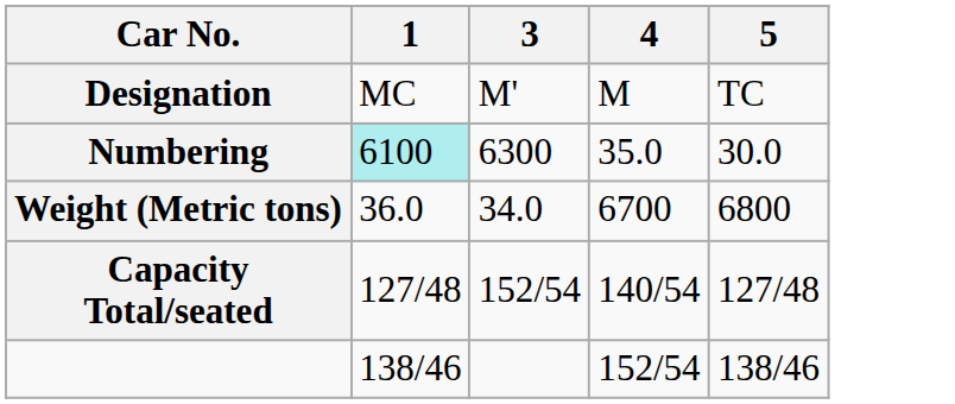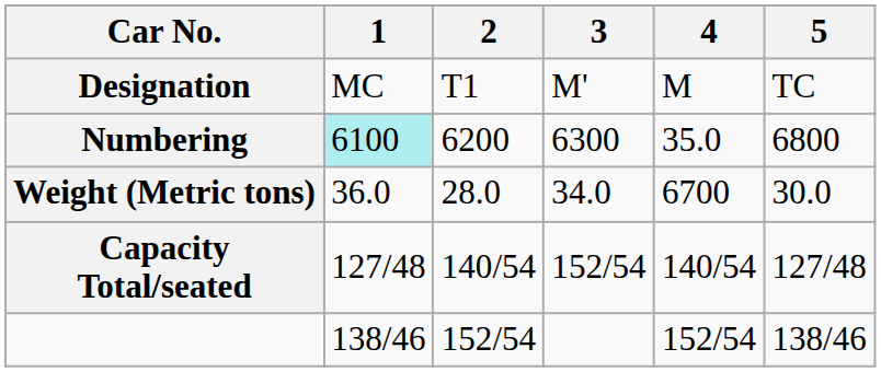 <table class="wikitable">
 <tr>
 <th>Car No.</th>
 <th>1</th>
+<th>2</th>
 <th>3</th>
 <th>4</th>
 <th>5</th>
 </tr>
 <tr>
 <th>Designation</th>
 <td>MC</td>
+<td>T1</td>
 <td>M'</td>
 <td>M</td>
 <td>TC</td>
 </tr>
 <tr>
 <th>Numbering</th>
 <td style="background: paleturquoise;">6100</td>
+<td>6200</td>
 <td>6300</td>
 <td>35.0</td>
-<td>30.0</td>
+<td>6800</td>
 </tr>
 <tr>
 <th>Weight (Metric tons)</th>
 <td>36.0</td>
+<td>28.0</td>
 <td>34.0</td>
 <td>6700</td>
-<td>6800</td>
+<td>30.0</td>
 </tr>
 <tr>
 <th>Capacity<br>Total/seated</th>
 <td>127/48</td>
+<td>140/54</td>
 <td>152/54</td>
 <td>140/54</td>
 <td>127/48</td>
 </tr>
 <tr>
 <td> </td>
 <td>138/46</td>
+<td>152/54</td>
 <td> </td>
 <td>152/54</td>
 <td>138/46</td>
 </tr>
 </table>
